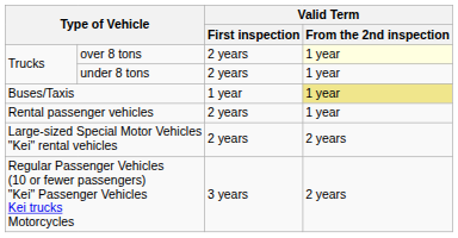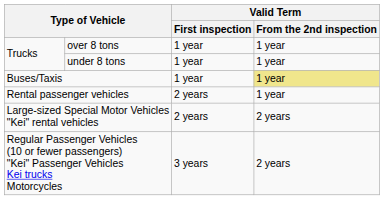 <table class=wikitable>
 <tr>
 <th rowspan=2 colspan=2>Type of Vehicle</th>
 <th colspan=2>Valid Term</th>
 </tr>
 <tr>
 <th>First inspection</th>
 <th>From the 2nd inspection</th>
 </tr>
 <tr>
 <td rowspan=2>Trucks</td>
 <td>over 8 tons</td>
-<td>2 years</td>
-<td style="background: lightyellow;">1 year</td>
+<td>1 year</td>
+<td>1 year</td>
 </tr>
 <tr>
 <td>under 8 tons</td>
-<td>2 years</td>
+<td>1 year</td>
 <td>1 year</td>
 </tr>
 <tr>
 <td colspan=2>Buses/Taxis</td>
 <td>1 year</td>
 <td style="background: khaki;">1 year</td>
 </tr>
 <tr>
 <td colspan=2>Rental passenger vehicles</td>
 <td>2 years</td>
 <td>1 year</td>
 </tr>
 <tr>
 <td colspan=2>Large-sized Special Motor Vehicles<br>"Kei" rental vehicles</td>
 <td>2 years</td>
 <td>2 years</td>
 </tr>
 <tr>
 <td colspan=2>Regular Passenger Vehicles<br>(10 or fewer passengers)<br>"Kei" Passenger Vehicles<br><a href='#'>Kei trucks</a><br>Motorcycles</td>
 <td>3 years</td>
 <td>2 years</td>
 </tr>
 </table>
